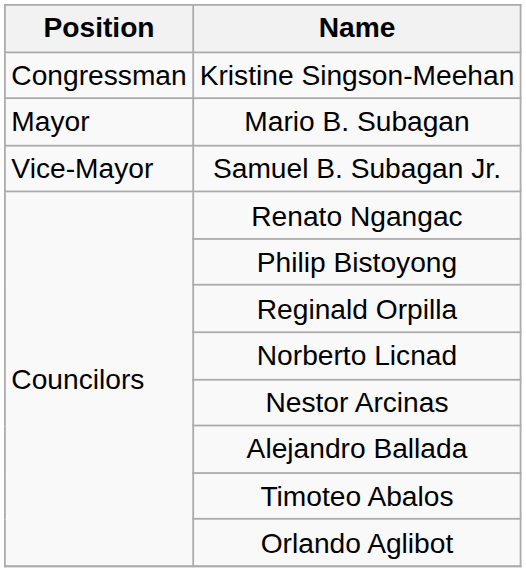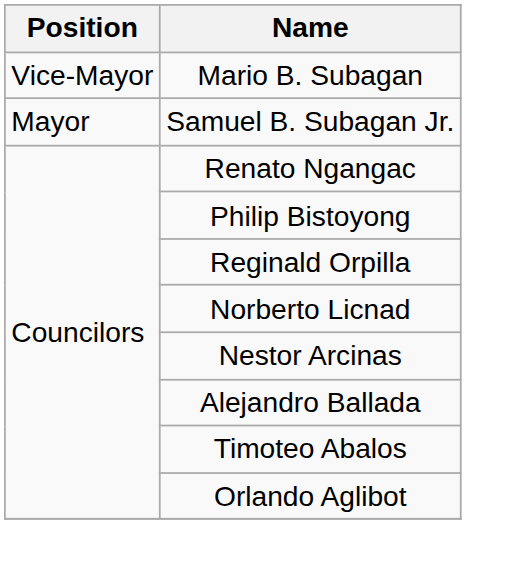 <table class="wikitable" style="line-height:1.20em; font-size:100%;">
 <tr>
 <th>Position</th>
 <th>Name</th>
 </tr>
 <tr>
-<td>Congressman</td>
-<td style="text-align:center;">Kristine Singson-Meehan</td>
+<td>Vice-Mayor</td>
+<td style="text-align:center;">Mario B. Subagan</td>
 </tr>
 <tr>
 <td>Mayor</td>
-<td style="text-align:center;">Mario B. Subagan</td>
-</tr>
-<tr>
-<td>Vice-Mayor</td>
 <td style="text-align:center;">Samuel B. Subagan Jr.</td>
 </tr>
 <tr>
 <td rowspan=8>Councilors</td>
 <td style="text-align:center;">Renato Ngangac</td>
 </tr>
 <tr>
 <td style="text-align:center;">Philip Bistoyong</td>
 </tr>
 <tr>
 <td style="text-align:center;">Reginald  Orpilla</td>
 </tr>
 <tr>
 <td style="text-align:center;">Norberto Licnad</td>
 </tr>
 <tr>
 <td style="text-align:center;">Nestor Arcinas</td>
 </tr>
 <tr>
 <td style="text-align:center;">Alejandro Ballada</td>
 </tr>
 <tr>
 <td style="text-align:center;">Timoteo  Abalos</td>
 </tr>
 <tr>
 <td style="text-align:center;">Orlando Aglibot</td>
 </tr>
 <tr>
 </tr>
 </table>
